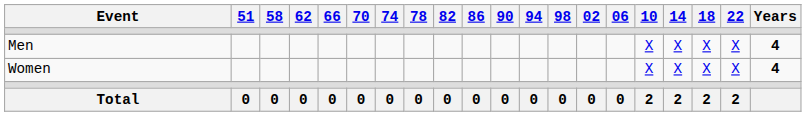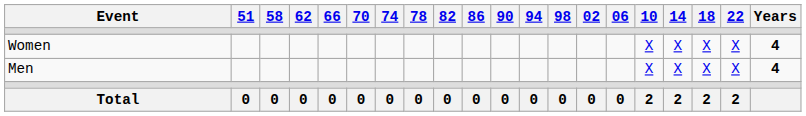 <table class="wikitable" style="text-align:center">
 <tr>
 <th width="200">Event</th>
 <th width=20><a href='#'>51</a></th>
 <th width=20><a href='#'>58</a></th>
 <th width=20><a href='#'>62</a></th>
 <th width=20><a href='#'>66</a></th>
 <th width=20><a href='#'>70</a></th>
 <th width=20><a href='#'>74</a></th>
 <th width=20><a href='#'>78</a></th>
 <th width=20><a href='#'>82</a></th>
 <th width=20><a href='#'>86</a></th>
 <th width=20><a href='#'>90</a></th>
 <th width=20><a href='#'>94</a></th>
 <th width=20><a href='#'>98</a></th>
 <th width=20><a href='#'>02</a></th>
 <th width=20><a href='#'>06</a></th>
 <th width=20><a href='#'>10</a></th>
 <th width=20><a href='#'>14</a></th>
 <th width=20><a href='#'>18</a></th>
 <th width=20><a href='#'>22</a></th>
 <th width=40>Years</th>
 </tr>
 <tr bgcolor=#DDDDDD>
 <td colspan=20></td>
 </tr>
 <tr>
-<td align=left>Men</td>
+<td align=left>Women</td>
 <td></td>
 <td></td>
 <td></td>
 <td></td>
 <td></td>
 <td></td>
 <td></td>
 <td></td>
 <td></td>
 <td></td>
 <td></td>
 <td></td>
 <td></td>
 <td></td>
 <td><a href='#'>X</a></td>
 <td><a href='#'>X</a></td>
 <td><a href='#'>X</a></td>
 <td><a href='#'>X</a></td>
 <td><strong>4</strong></td>
 </tr>
 <tr>
-<td align=left>Women</td>
+<td align=left>Men</td>
 <td></td>
 <td></td>
 <td></td>
 <td></td>
 <td></td>
 <td></td>
 <td></td>
 <td></td>
 <td></td>
 <td></td>
 <td></td>
 <td></td>
 <td></td>
 <td></td>
 <td><a href='#'>X</a></td>
 <td><a href='#'>X</a></td>
 <td><a href='#'>X</a></td>
 <td><a href='#'>X</a></td>
 <td><strong>4</strong></td>
 </tr>
 <tr bgcolor=#DDDDDD>
 <td colspan=20></td>
 </tr>
 <tr>
 <th>Total</th>
 <th>0</th>
 <th>0</th>
 <th>0</th>
 <th>0</th>
 <th>0</th>
 <th>0</th>
 <th>0</th>
 <th>0</th>
 <th>0</th>
 <th>0</th>
 <th>0</th>
 <th>0</th>
 <th>0</th>
 <th>0</th>
 <th>2</th>
 <th>2</th>
 <th>2</th>
 <th>2</th>
 <th></th>
 </tr>
 </table>
